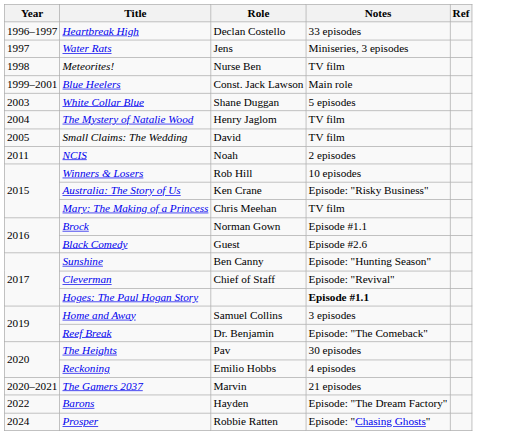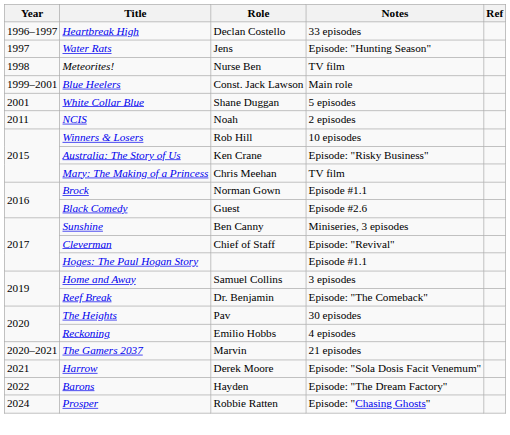 <table class="wikitable sortable">
 <tr>
 <th>Year</th>
 <th>Title</th>
 <th>Role</th>
 <th class="unsortable">Notes</th>
 <th>Ref</th>
 </tr>
 <tr>
 <td>1996–1997</td>
 <td><em><a href='#'>Heartbreak High</a></em></td>
 <td>Declan Costello</td>
 <td>33 episodes</td>
 <td></td>
 </tr>
 <tr>
 <td>1997</td>
 <td><em><a href='#'>Water Rats</a></em></td>
 <td>Jens</td>
-<td>Miniseries, 3 episodes</td>
+<td>Episode: "Hunting Season"</td>
 <td></td>
 </tr>
 <tr>
 <td>1998</td>
 <td><em>Meteorites!</em></td>
 <td>Nurse Ben</td>
 <td>TV film</td>
 <td></td>
 </tr>
 <tr>
 <td>1999–2001</td>
 <td><em><a href='#'>Blue Heelers</a></em></td>
 <td>Const. Jack Lawson</td>
 <td>Main role</td>
 <td></td>
 </tr>
 <tr>
-<td>2003</td>
+<td>2001</td>
 <td><em><a href='#'>White Collar Blue</a></em></td>
 <td>Shane Duggan</td>
 <td>5 episodes</td>
-<td></td>
-</tr>
-<tr>
-<td>2004</td>
-<td><em><a href='#'>The Mystery of Natalie Wood</a></em></td>
-<td>Henry Jaglom</td>
-<td>TV film</td>
-<td></td>
-</tr>
-<tr>
-<td>2005</td>
-<td><em>Small Claims: The Wedding</em></td>
-<td>David</td>
-<td>TV film</td>
 <td></td>
 </tr>
 <tr>
 <td>2011</td>
 <td><em><a href='#'>NCIS</a></em></td>
 <td>Noah</td>
 <td>2 episodes</td>
 <td></td>
 </tr>
 <tr>
 <td rowspan="3">2015</td>
 <td><em><a href='#'>Winners & Losers</a></em></td>
 <td>Rob Hill</td>
 <td>10 episodes</td>
 <td></td>
 </tr>
 <tr>
 <td><em><a href='#'>Australia: The Story of Us</a></em></td>
 <td>Ken Crane</td>
 <td>Episode: "Risky Business"</td>
 <td></td>
 </tr>
 <tr>
 <td><em><a href='#'>Mary: The Making of a Princess</a></em></td>
 <td>Chris Meehan</td>
 <td>TV film</td>
 <td></td>
 </tr>
 <tr>
 <td rowspan="2">2016</td>
 <td><em><a href='#'>Brock</a></em></td>
 <td>Norman Gown</td>
 <td>Episode #1.1</td>
 <td></td>
 </tr>
 <tr>
 <td><em><a href='#'>Black Comedy</a></em></td>
 <td>Guest</td>
 <td>Episode #2.6</td>
 <td></td>
 </tr>
 <tr>
 <td rowspan="3">2017</td>
 <td><em><a href='#'>Sunshine</a></em></td>
 <td>Ben Canny</td>
-<td>Episode: "Hunting Season"</td>
+<td>Miniseries, 3 episodes</td>
 <td></td>
 </tr>
 <tr>
 <td><em><a href='#'>Cleverman</a></em></td>
 <td>Chief of Staff</td>
 <td>Episode: "Revival"</td>
 <td></td>
 </tr>
 <tr>
 <td><em><a href='#'>Hoges: The Paul Hogan Story</a></em></td>
 <td></td>
-<td><strong>Episode #1.1</strong></td>
+<td>Episode #1.1</td>
 <td></td>
 </tr>
 <tr>
 <td rowspan="2">2019</td>
 <td><em><a href='#'>Home and Away</a></em></td>
 <td>Samuel Collins</td>
 <td>3 episodes</td>
 <td></td>
 </tr>
 <tr>
 <td><em><a href='#'>Reef Break</a></em></td>
 <td>Dr. Benjamin</td>
 <td>Episode: "The Comeback"</td>
 <td></td>
 </tr>
 <tr>
 <td rowspan="2">2020</td>
 <td><em><a href='#'>The Heights</a></em></td>
 <td>Pav</td>
 <td>30 episodes</td>
 <td></td>
 </tr>
 <tr>
 <td><em><a href='#'>Reckoning</a></em></td>
 <td>Emilio Hobbs</td>
 <td>4 episodes</td>
 <td></td>
 </tr>
 <tr>
 <td>2020–2021</td>
 <td><em><a href='#'>The Gamers 2037</a></em></td>
 <td>Marvin</td>
 <td>21 episodes</td>
 <td></td>
 </tr>
 <tr>
+<td>2021</td>
+<td><em><a href='#'>Harrow</a></em></td>
+<td>Derek Moore</td>
+<td>Episode: "Sola Dosis Facit Venemum"</td>
+<td></td>
+</tr>
+<tr>
 <td>2022</td>
 <td><em><a href='#'>Barons</a></em></td>
 <td>Hayden</td>
 <td>Episode: "The Dream Factory"</td>
 <td></td>
 </tr>
 <tr>
 <td>2024</td>
 <td><em><a href='#'>Prosper</a></em></td>
 <td>Robbie Ratten</td>
 <td>Episode: "<a href='#'>Chasing Ghosts</a>"</td>
 <td></td>
 </tr>
 </table>
